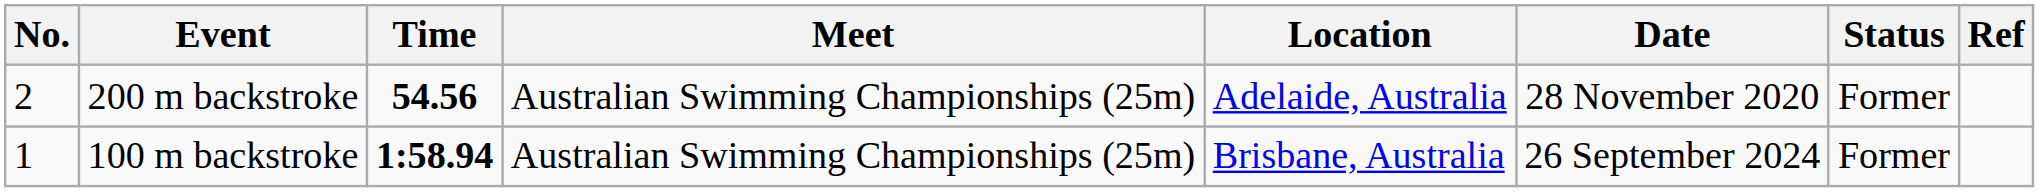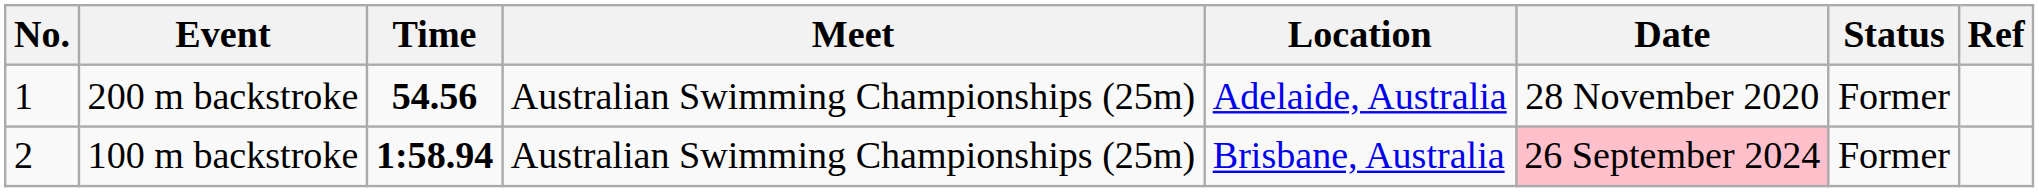 <table class="wikitable sortable">
 <tr>
 <th>No.</th>
 <th>Event</th>
 <th>Time</th>
 <th>Meet</th>
 <th>Location</th>
 <th>Date</th>
 <th>Status</th>
 <th>Ref</th>
 </tr>
 <tr>
-<td>2</td>
+<td>1</td>
 <td>200 m backstroke</td>
 <td align="center"><strong>54.56</strong></td>
 <td>Australian Swimming Championships (25m)</td>
 <td><a href='#'>Adelaide, Australia</a></td>
 <td align="center">28 November 2020</td>
 <td align="center">Former</td>
 <td align="center"></td>
 </tr>
 <tr>
-<td>1</td>
+<td>2</td>
 <td>100 m backstroke</td>
 <td align="center"><strong>1:58.94</strong></td>
 <td>Australian Swimming Championships (25m)</td>
 <td><a href='#'>Brisbane, Australia</a></td>
-<td align="center">26 September 2024</td>
+<td align="center" style="background: pink;">26 September 2024</td>
 <td align="center">Former</td>
 <td align="center"></td>
 </tr>
 </table>
